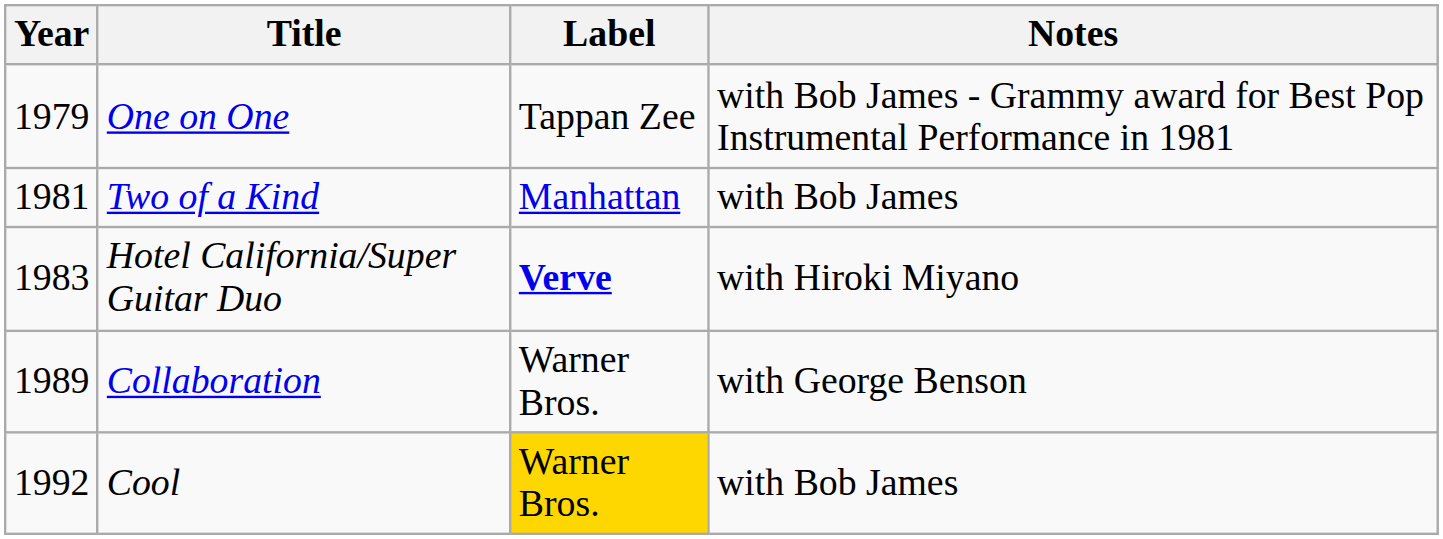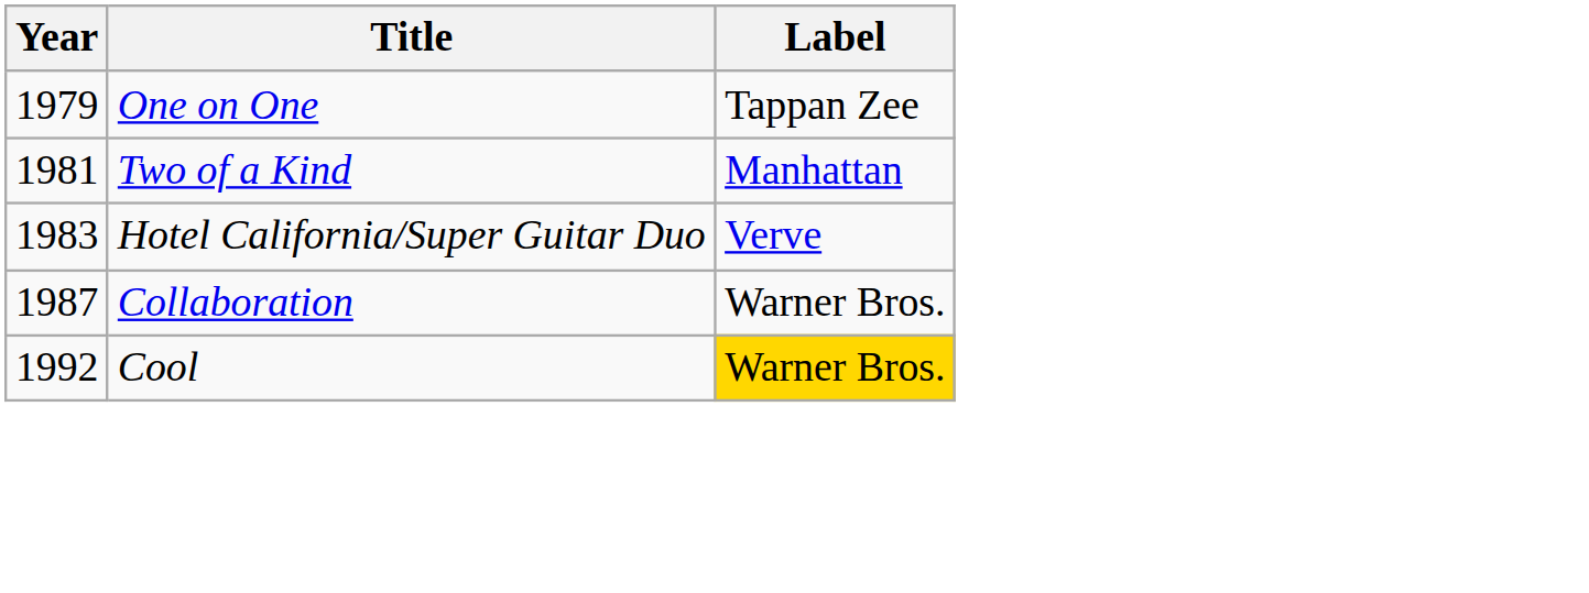 <table class="wikitable">
 <tr style="text-align:center;">
 <th>Year</th>
 <th>Title</th>
 <th>Label</th>
-<th>Notes</th>
 </tr>
 <tr>
 <td>1979</td>
 <td><em><a href='#'>One on One</a></em></td>
 <td>Tappan Zee</td>
-<td>with Bob James - Grammy award for Best Pop Instrumental Performance in 1981</td>
 </tr>
 <tr>
 <td>1981</td>
 <td><em><a href='#'>Two of a Kind</a></em></td>
 <td><a href='#'>Manhattan</a></td>
-<td>with Bob James</td>
 </tr>
 <tr>
 <td>1983</td>
 <td><em>Hotel California/Super Guitar Duo</em></td>
-<td><strong><a href='#'>Verve</a></strong></td>
-<td>with Hiroki Miyano</td>
+<td><a href='#'>Verve</a></td>
 </tr>
 <tr>
-<td>1989</td>
+<td>1987</td>
 <td><em><a href='#'>Collaboration</a></em></td>
 <td>Warner Bros.</td>
-<td>with George Benson</td>
 </tr>
 <tr>
 <td>1992</td>
 <td><em>Cool</em></td>
 <td style="background: gold;">Warner Bros.</td>
-<td>with Bob James</td>
 </tr>
 </table>
